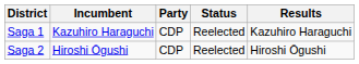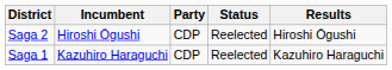 <table class="wikitable">
 <tr>
 <th>District</th>
 <th>Incumbent</th>
 <th>Party</th>
 <th>Status</th>
 <th>Results</th>
 </tr>
 <tr>
+<td><a href='#'>Saga 2</a></td>
+<td><a href='#'>Hiroshi Ōgushi</a></td>
+<td>CDP</td>
+<td>Reelected</td>
+<td>Hiroshi Ōgushi</td>
+</tr>
+<tr>
 <td><a href='#'>Saga 1</a></td>
 <td><a href='#'>Kazuhiro Haraguchi</a></td>
 <td>CDP</td>
 <td>Reelected</td>
 <td>Kazuhiro Haraguchi</td>
 </tr>
-<tr>
-<td><a href='#'>Saga 2</a></td>
-<td><a href='#'>Hiroshi Ōgushi</a></td>
-<td>CDP</td>
-<td>Reelected</td>
-<td>Hiroshi Ōgushi</td>
-</tr>
 </table>
